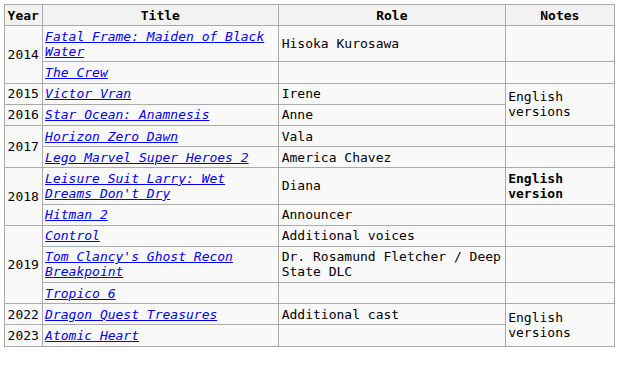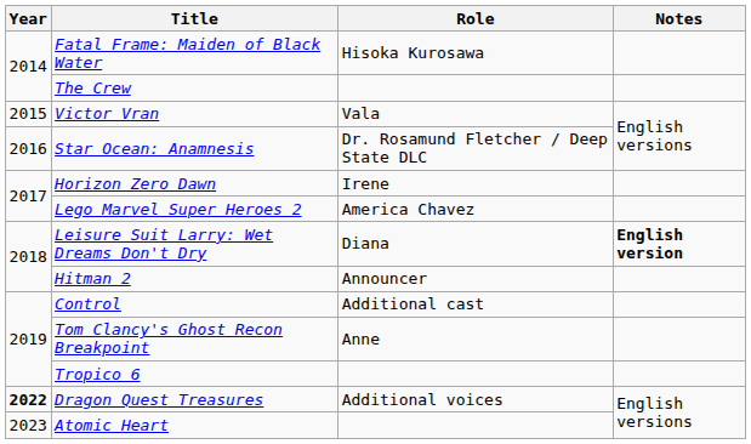 <table class="wikitable sortable">
 <tr>
 <th>Year</th>
 <th>Title</th>
 <th>Role</th>
 <th class="unsortable">Notes</th>
 </tr>
 <tr>
 <td rowspan="2">2014</td>
 <td><em><a href='#'>Fatal Frame: Maiden of Black Water</a></em></td>
 <td>Hisoka Kurosawa</td>
 <td></td>
 </tr>
 <tr>
 <td><em><a href='#'>The Crew</a></em></td>
 <td></td>
 <td></td>
 </tr>
 <tr>
 <td>2015</td>
 <td><em><a href='#'>Victor Vran</a></em></td>
-<td>Irene</td>
+<td>Vala</td>
 <td rowspan="2">English versions</td>
 </tr>
 <tr>
 <td>2016</td>
 <td><em><a href='#'>Star Ocean: Anamnesis</a></em></td>
-<td>Anne</td>
+<td>Dr. Rosamund Fletcher / Deep State DLC</td>
 </tr>
 <tr>
 <td rowspan="2">2017</td>
 <td><em><a href='#'>Horizon Zero Dawn</a></em></td>
-<td>Vala</td>
+<td>Irene</td>
 <td></td>
 </tr>
 <tr>
 <td><em><a href='#'>Lego Marvel Super Heroes 2</a></em></td>
 <td>America Chavez</td>
 <td></td>
 </tr>
 <tr>
 <td rowspan="2">2018</td>
 <td><em><a href='#'>Leisure Suit Larry: Wet Dreams Don't Dry</a></em></td>
 <td>Diana</td>
 <td><strong>English version</strong></td>
 </tr>
 <tr>
 <td><em><a href='#'>Hitman 2</a></em></td>
 <td>Announcer</td>
 <td></td>
 </tr>
 <tr>
 <td rowspan="3">2019</td>
 <td><em><a href='#'>Control</a></em></td>
-<td>Additional voices</td>
+<td>Additional cast</td>
 <td></td>
 </tr>
 <tr>
 <td><em><a href='#'>Tom Clancy's Ghost Recon Breakpoint</a></em></td>
-<td>Dr. Rosamund Fletcher / Deep State DLC</td>
+<td>Anne</td>
 <td></td>
 </tr>
 <tr>
 <td><em><a href='#'>Tropico 6</a></em></td>
 <td></td>
 <td></td>
 </tr>
 <tr>
-<td>2022</td>
+<td><strong>2022</strong></td>
 <td><em><a href='#'>Dragon Quest Treasures</a></em></td>
-<td>Additional cast</td>
+<td>Additional voices</td>
 <td rowspan="2">English versions</td>
 </tr>
 <tr>
 <td>2023</td>
 <td><em><a href='#'>Atomic Heart</a></em></td>
 <td></td>
 </tr>
 </table>
